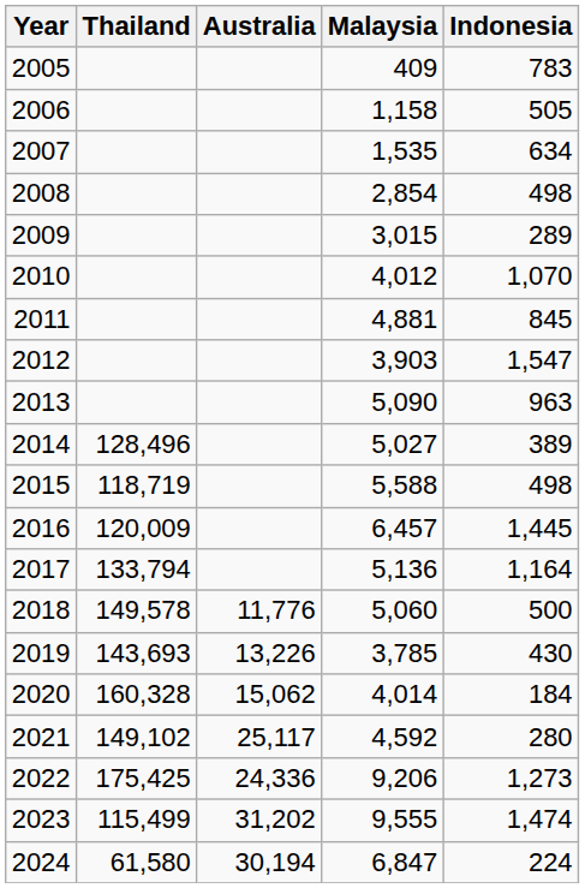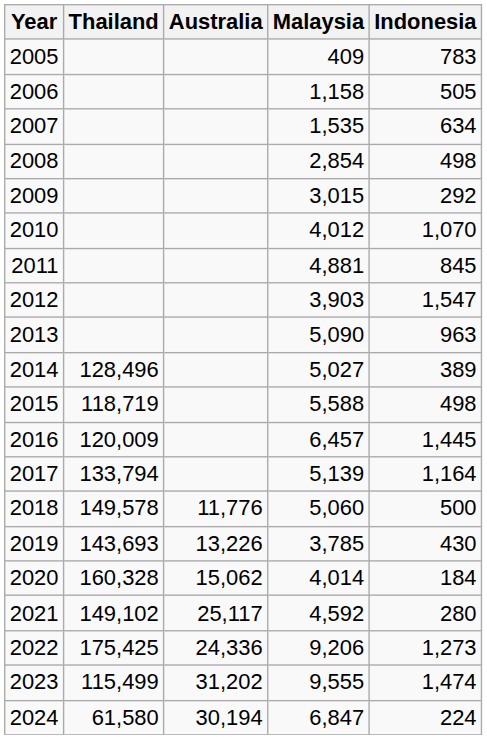 <table class=wikitable style="text-align: right;">
 <tr>
 <th>Year</th>
 <th>Thailand</th>
 <th>Australia</th>
 <th>Malaysia</th>
 <th>Indonesia</th>
 </tr>
 <tr>
 <td>2005</td>
 <td></td>
 <td></td>
 <td>409</td>
 <td>783</td>
 </tr>
 <tr>
 <td>2006</td>
 <td></td>
 <td></td>
 <td>1,158</td>
 <td>505</td>
 </tr>
 <tr>
 <td>2007</td>
 <td></td>
 <td></td>
 <td>1,535</td>
 <td>634</td>
 </tr>
 <tr>
 <td>2008</td>
 <td></td>
 <td></td>
 <td>2,854</td>
 <td>498</td>
 </tr>
 <tr>
 <td>2009</td>
 <td></td>
 <td></td>
 <td>3,015</td>
-<td>289</td>
+<td>292</td>
 </tr>
 <tr>
 <td>2010</td>
 <td></td>
 <td></td>
 <td>4,012</td>
 <td>1,070</td>
 </tr>
 <tr>
 <td>2011</td>
 <td></td>
 <td></td>
 <td>4,881</td>
 <td>845</td>
 </tr>
 <tr>
 <td>2012</td>
 <td></td>
 <td></td>
 <td>3,903</td>
 <td>1,547</td>
 </tr>
 <tr>
 <td>2013</td>
 <td></td>
 <td></td>
 <td>5,090</td>
 <td>963</td>
 </tr>
 <tr>
 <td>2014</td>
 <td>128,496</td>
 <td></td>
 <td>5,027</td>
 <td>389</td>
 </tr>
 <tr>
 <td>2015</td>
 <td>118,719</td>
 <td></td>
 <td>5,588</td>
 <td>498</td>
 </tr>
 <tr>
 <td>2016</td>
 <td>120,009</td>
 <td></td>
 <td>6,457</td>
 <td>1,445</td>
 </tr>
 <tr>
 <td>2017</td>
 <td>133,794</td>
 <td></td>
-<td>5,136</td>
+<td>5,139</td>
 <td>1,164</td>
 </tr>
 <tr>
 <td>2018</td>
 <td>149,578</td>
 <td>11,776</td>
 <td>5,060</td>
 <td>500</td>
 </tr>
 <tr>
 <td>2019</td>
 <td>143,693</td>
 <td>13,226</td>
 <td>3,785</td>
 <td>430</td>
 </tr>
 <tr>
 <td>2020</td>
 <td>160,328</td>
 <td>15,062</td>
 <td>4,014</td>
 <td>184</td>
 </tr>
 <tr>
 <td>2021</td>
 <td>149,102</td>
 <td>25,117</td>
 <td>4,592</td>
 <td>280</td>
 </tr>
 <tr>
 <td>2022</td>
 <td>175,425</td>
 <td>24,336</td>
 <td>9,206</td>
 <td>1,273</td>
 </tr>
 <tr>
 <td>2023</td>
 <td>115,499</td>
 <td>31,202</td>
 <td>9,555</td>
 <td>1,474</td>
 </tr>
 <tr>
 <td>2024</td>
 <td>61,580</td>
 <td>30,194</td>
 <td>6,847</td>
 <td>224</td>
 </tr>
 </table>
